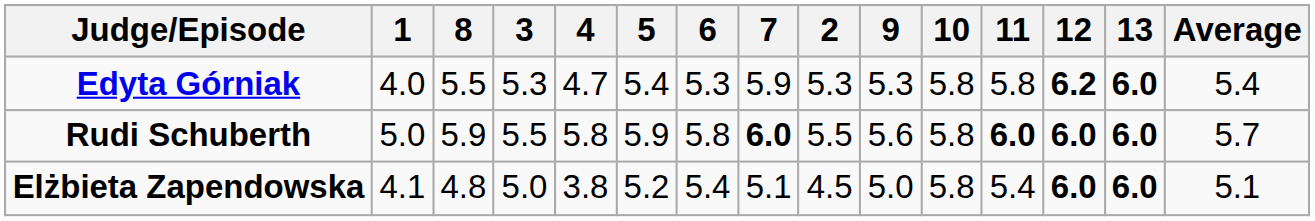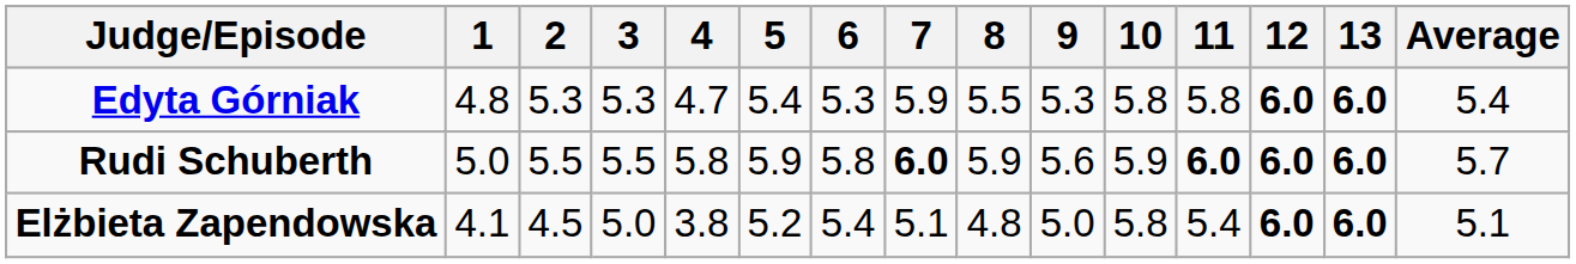 <table class="sortable wikitable">
 <tr>
 <th>Judge/Episode</th>
 <th>1</th>
-<th>8</th>
+<th>2</th>
 <th>3</th>
 <th>4</th>
 <th>5</th>
 <th>6</th>
 <th>7</th>
-<th>2</th>
+<th>8</th>
 <th>9</th>
 <th>10</th>
 <th>11</th>
 <th>12</th>
 <th>13</th>
 <th>Average</th>
 </tr>
 <tr -->
 <td align="center"><strong><a href='#'>Edyta Górniak</a></strong></td>
-<td align="center">4.0</td>
-<td align="center">5.5</td>
+<td align="center">4.8</td>
+<td align="center">5.3</td>
 <td align="center">5.3</td>
 <td align="center">4.7</td>
 <td align="center">5.4</td>
 <td align="center">5.3</td>
 <td align="center">5.9</td>
-<td align="center">5.3</td>
+<td align="center">5.5</td>
 <td align="center">5.3</td>
 <td align="center">5.8</td>
 <td align="center">5.8</td>
-<td align="center"><strong>6.2</strong></td>
+<td align="center"><strong>6.0</strong></td>
 <td align="center"><strong>6.0</strong></td>
 <td align="center">5.4</td>
 </tr>
 <tr -->
 <td align="center"><strong>Rudi Schuberth</strong></td>
 <td align="center">5.0</td>
-<td align="center">5.9</td>
+<td align="center">5.5</td>
 <td align="center">5.5</td>
 <td align="center">5.8</td>
 <td align="center">5.9</td>
 <td align="center">5.8</td>
 <td align="center"><strong>6.0</strong></td>
-<td align="center">5.5</td>
+<td align="center">5.9</td>
 <td align="center">5.6</td>
-<td align="center">5.8</td>
+<td align="center">5.9</td>
 <td align="center"><strong>6.0</strong></td>
 <td align="center"><strong>6.0</strong></td>
 <td align="center"><strong>6.0</strong></td>
 <td align="center">5.7</td>
 </tr>
 <tr -->
 <td align="center"><strong>Elżbieta Zapendowska</strong></td>
 <td align="center">4.1</td>
-<td align="center">4.8</td>
+<td align="center">4.5</td>
 <td align="center">5.0</td>
 <td align="center">3.8</td>
 <td align="center">5.2</td>
 <td align="center">5.4</td>
 <td align="center">5.1</td>
-<td align="center">4.5</td>
+<td align="center">4.8</td>
 <td align="center">5.0</td>
 <td align="center">5.8</td>
 <td align="center">5.4</td>
 <td align="center"><strong>6.0</strong></td>
 <td align="center"><strong>6.0</strong></td>
 <td align="center">5.1</td>
 </tr>
 </table>
